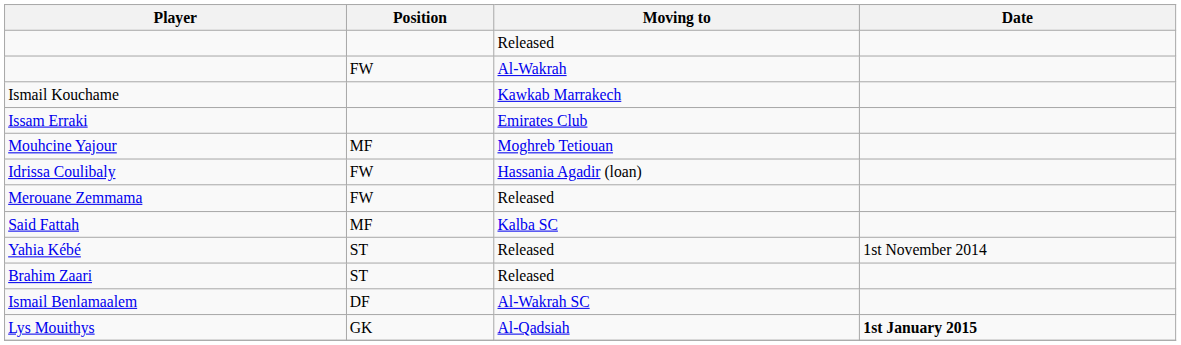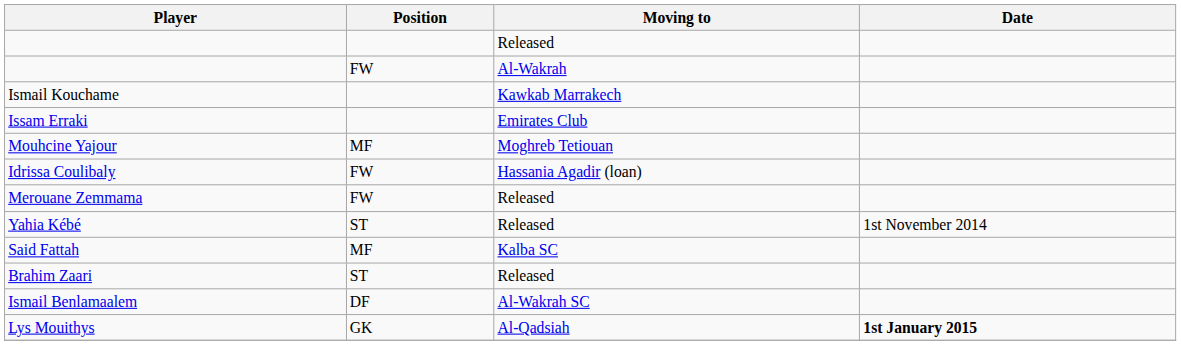 <table width=90% class="wikitable sortable" style="text-align:center; font-size:95%; text-align:left">
 <tr>
 <th><strong>Player </strong></th>
 <th><strong>Position </strong></th>
 <th><strong>Moving to</strong></th>
 <th><strong>Date </strong></th>
 </tr>
 <tr>
 <td></td>
 <td></td>
 <td>Released</td>
 <td></td>
 </tr>
 <tr>
 <td></td>
 <td>FW</td>
 <td> <a href='#'>Al-Wakrah</a></td>
 <td></td>
 </tr>
 <tr>
 <td> Ismail Kouchame</td>
 <td></td>
 <td><a href='#'>Kawkab Marrakech</a></td>
 <td></td>
 </tr>
 <tr>
 <td> <a href='#'>Issam Erraki</a></td>
 <td></td>
 <td> <a href='#'>Emirates Club</a></td>
 <td></td>
 </tr>
 <tr>
 <td> <a href='#'>Mouhcine Yajour</a></td>
 <td>MF</td>
 <td><a href='#'>Moghreb Tetiouan</a></td>
 <td></td>
 </tr>
 <tr>
 <td> <a href='#'>Idrissa Coulibaly</a></td>
 <td>FW</td>
 <td><a href='#'>Hassania Agadir</a> (loan)</td>
 <td></td>
 </tr>
 <tr>
 <td> <a href='#'>Merouane Zemmama</a></td>
 <td>FW</td>
 <td>Released</td>
 <td></td>
 </tr>
 <tr>
+<td> <a href='#'>Yahia Kébé</a></td>
+<td>ST</td>
+<td>Released</td>
+<td>1st November 2014</td>
+</tr>
+<tr>
 <td> <a href='#'>Said Fattah</a></td>
 <td>MF</td>
 <td> <a href='#'>Kalba SC</a></td>
 <td></td>
-</tr>
-<tr>
-<td> <a href='#'>Yahia Kébé</a></td>
-<td>ST</td>
-<td>Released</td>
-<td>1st November 2014</td>
 </tr>
 <tr>
 <td> <a href='#'>Brahim Zaari</a></td>
 <td>ST</td>
 <td>Released</td>
 <td></td>
 </tr>
 <tr>
 <td> <a href='#'>Ismail Benlamaalem</a></td>
 <td>DF</td>
 <td> <a href='#'>Al-Wakrah SC</a></td>
 <td></td>
 </tr>
 <tr>
 <td> <a href='#'>Lys Mouithys</a></td>
 <td>GK</td>
 <td> <a href='#'>Al-Qadsiah</a></td>
 <td><strong>1st January 2015</strong></td>
 </tr>
 <tr>
 </tr>
 </table>
